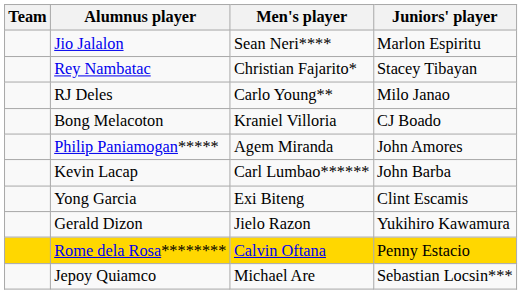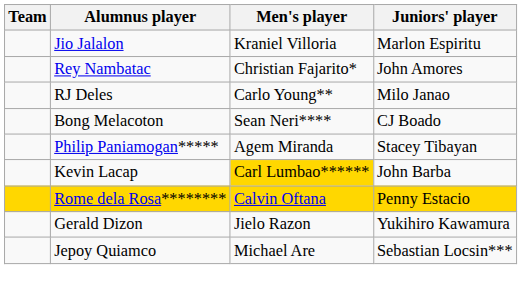 <table class="wikitable">
 <tr>
 <th>Team</th>
 <th>Alumnus player</th>
 <th>Men's player</th>
 <th>Juniors' player</th>
 </tr>
 <tr>
 <td></td>
 <td><a href='#'>Jio Jalalon</a></td>
-<td>Sean Neri****</td>
+<td>Kraniel Villoria</td>
 <td>Marlon Espiritu</td>
 </tr>
 <tr>
 <td></td>
 <td><a href='#'>Rey Nambatac</a></td>
 <td>Christian Fajarito*</td>
-<td>Stacey Tibayan</td>
+<td>John Amores</td>
 </tr>
 <tr>
 <td></td>
 <td>RJ Deles</td>
 <td>Carlo Young**</td>
 <td>Milo Janao</td>
 </tr>
 <tr>
 <td></td>
 <td>Bong Melacoton</td>
-<td>Kraniel Villoria</td>
+<td>Sean Neri****</td>
 <td>CJ Boado</td>
 </tr>
 <tr>
 <td></td>
 <td><a href='#'>Philip Paniamogan</a>*****</td>
 <td>Agem Miranda</td>
-<td>John Amores</td>
+<td>Stacey Tibayan</td>
 </tr>
 <tr>
 <td></td>
 <td>Kevin Lacap</td>
-<td>Carl Lumbao******</td>
+<td style="background: gold;">Carl Lumbao******</td>
 <td>John Barba</td>
-</tr>
-<tr>
-<td></td>
-<td>Yong Garcia</td>
-<td>Exi Biteng</td>
-<td>Clint Escamis</td>
-</tr>
-<tr>
-<td></td>
-<td>Gerald Dizon</td>
-<td>Jielo Razon</td>
-<td>Yukihiro Kawamura</td>
 </tr>
 <tr bgcolor="gold">
 <td></td>
 <td><a href='#'>Rome dela Rosa</a>********</td>
 <td><a href='#'>Calvin Oftana</a></td>
 <td>Penny Estacio</td>
 </tr>
 <tr>
 <td></td>
+<td>Gerald Dizon</td>
+<td>Jielo Razon</td>
+<td>Yukihiro Kawamura</td>
+</tr>
+<tr>
+<td></td>
 <td>Jepoy Quiamco</td>
 <td>Michael Are</td>
 <td>Sebastian Locsin***</td>
 </tr>
 </table>
